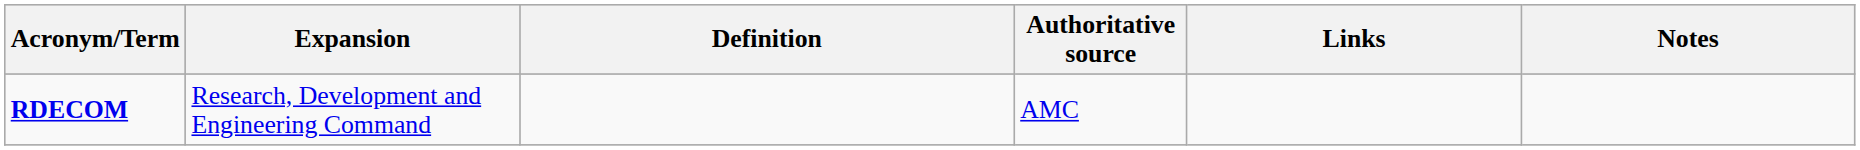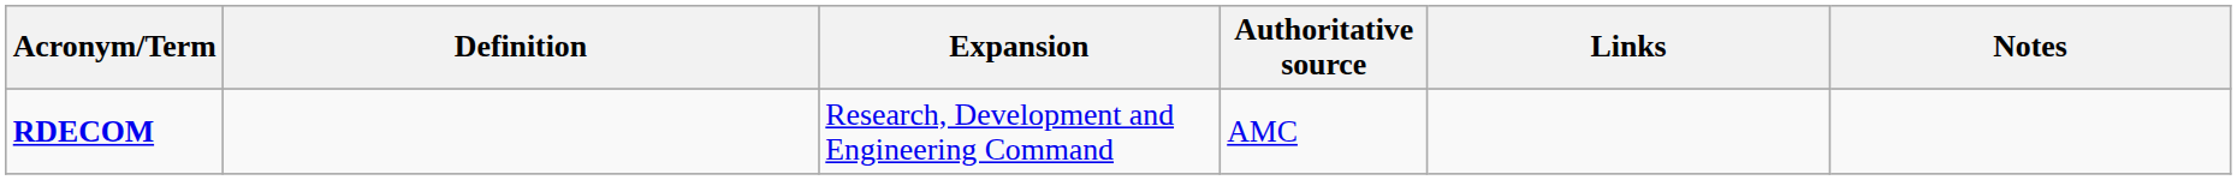 <table class="wikitable">
 <tr>
 <th width="100">Acronym/Term</th>
+<th width="300">Definition</th>
 <th width="200">Expansion</th>
-<th width="300">Definition</th>
 <th width="100">Authoritative source</th>
 <th width="200">Links</th>
 <th width="200">Notes</th>
 </tr>
 <tr>
 <td><strong><a href='#'>RDECOM</a></strong></td>
+<td></td>
 <td><a href='#'>Research, Development and Engineering Command</a></td>
-<td></td>
 <td><a href='#'>AMC</a></td>
 <td></td>
 <td></td>
 </tr>
 </table>
